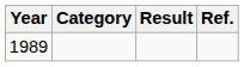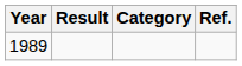 <table class = "wikitable sortable">
 <tr>
 <th>Year</th>
+<th>Result</th>
 <th>Category</th>
-<th>Result</th>
 <th>Ref.</th>
 </tr>
 <tr>
 <td>1989</td>
 <td></td>
 <td></td>
 <td></td>
 </tr>
 </table>
